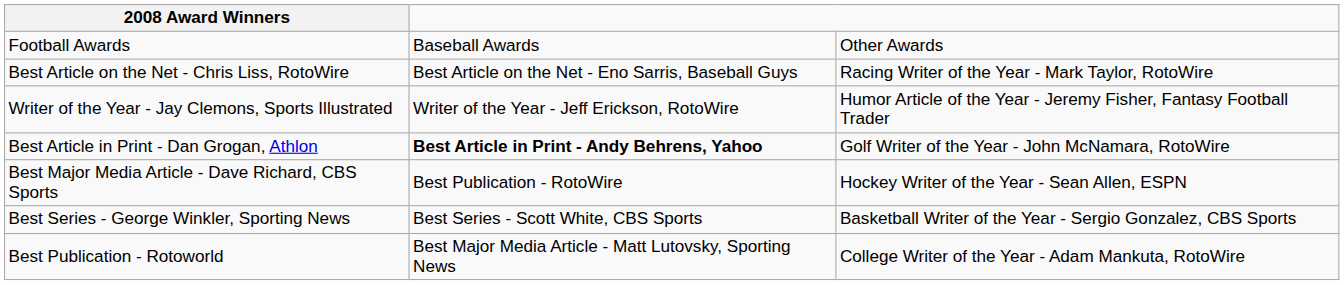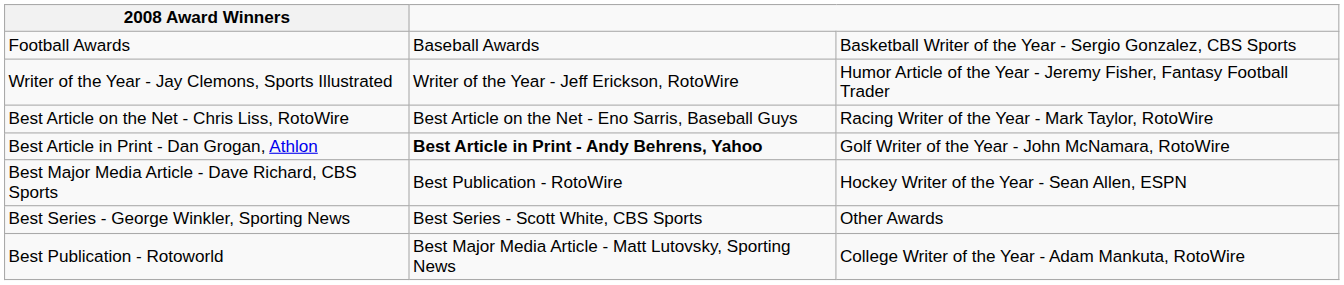 <table class="wikitable collapsible collapsed" border="1">
 <tr>
 <th>2008 Award Winners</th>
 </tr>
 <tr>
 <td>Football Awards</td>
 <td>Baseball Awards</td>
-<td>Other Awards</td>
+<td>Basketball Writer of the Year - Sergio Gonzalez, CBS Sports</td>
+</tr>
+<tr>
+<td>Writer of the Year - Jay Clemons, Sports Illustrated</td>
+<td>Writer of the Year - Jeff Erickson, RotoWire</td>
+<td>Humor Article of the Year - Jeremy Fisher, Fantasy Football Trader</td>
 </tr>
 <tr>
 <td>Best Article on the Net - Chris Liss, RotoWire</td>
 <td>Best Article on the Net - Eno Sarris, Baseball Guys</td>
 <td>Racing Writer of the Year - Mark Taylor, RotoWire</td>
-</tr>
-<tr>
-<td>Writer of the Year - Jay Clemons, Sports Illustrated</td>
-<td>Writer of the Year - Jeff Erickson, RotoWire</td>
-<td>Humor Article of the Year - Jeremy Fisher, Fantasy Football Trader</td>
 </tr>
 <tr>
 <td>Best Article in Print - Dan Grogan, <a href='#'>Athlon</a></td>
 <td><strong>Best Article in Print - Andy Behrens, Yahoo</strong></td>
 <td>Golf Writer of the Year - John McNamara, RotoWire</td>
 </tr>
 <tr>
 <td>Best Major Media Article - Dave Richard, CBS Sports</td>
 <td>Best Publication - RotoWire</td>
 <td>Hockey Writer of the Year - Sean Allen, ESPN</td>
 </tr>
 <tr>
 <td>Best Series - George Winkler, Sporting News</td>
 <td>Best Series - Scott White, CBS Sports</td>
-<td>Basketball Writer of the Year - Sergio Gonzalez, CBS Sports</td>
+<td>Other Awards</td>
 </tr>
 <tr>
 <td>Best Publication - Rotoworld</td>
 <td>Best Major Media Article - Matt Lutovsky, Sporting News</td>
 <td>College Writer of the Year - Adam Mankuta, RotoWire</td>
 </tr>
 </table>
